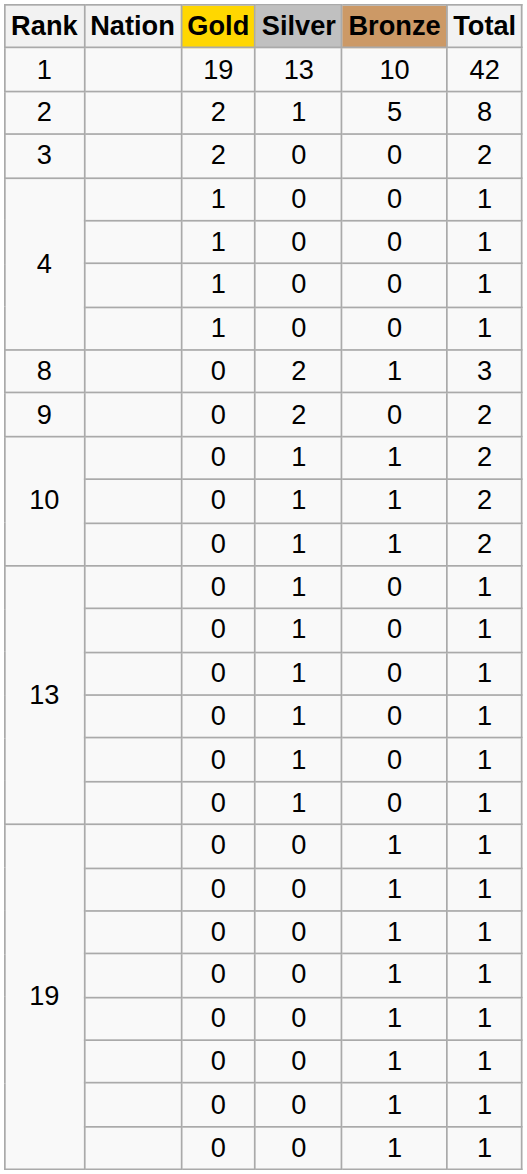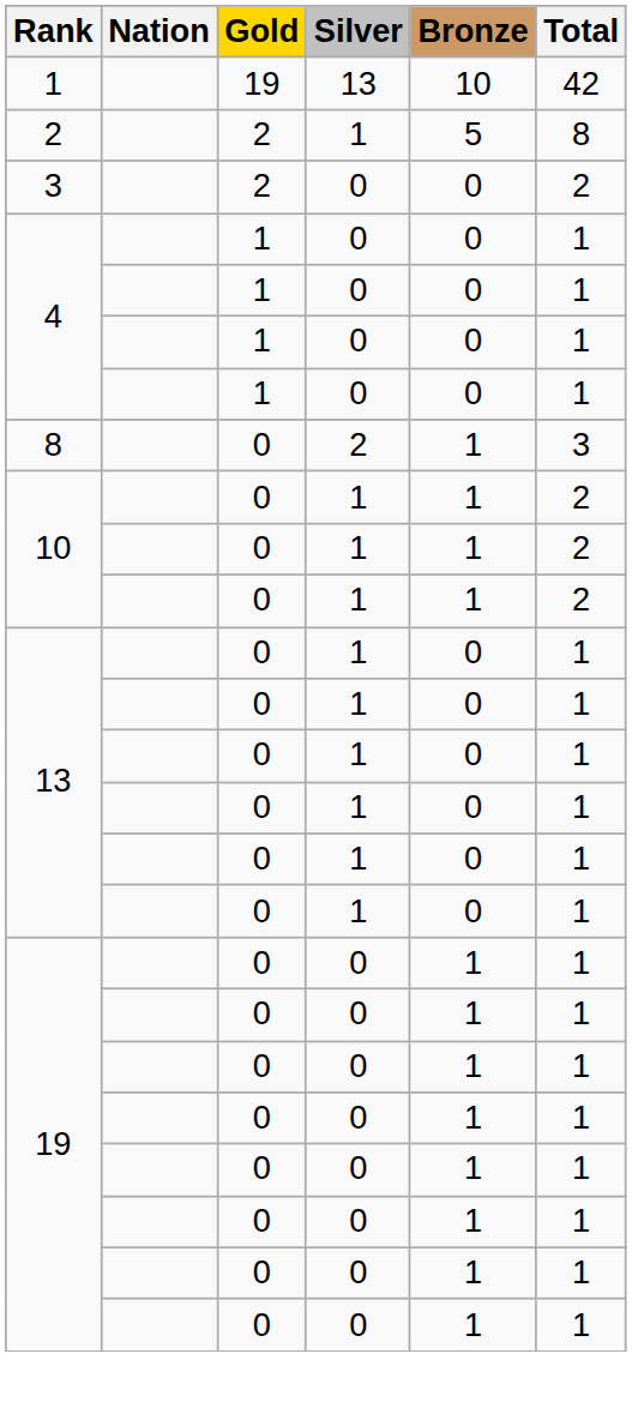 <table class="wikitable sortable" style="text-align:center">
 <tr>
 <th>Rank</th>
 <th>Nation</th>
 <th style="background-color:gold">Gold</th>
 <th style="background-color:silver">Silver</th>
 <th style="background-color:#cc9966">Bronze</th>
 <th>Total</th>
 </tr>
 <tr>
 <td>1</td>
 <td align=left></td>
 <td>19</td>
 <td>13</td>
 <td>10</td>
 <td>42</td>
 </tr>
 <tr>
 <td>2</td>
 <td align=left></td>
 <td>2</td>
 <td>1</td>
 <td>5</td>
 <td>8</td>
 </tr>
 <tr>
 <td>3</td>
 <td align=left></td>
 <td>2</td>
 <td>0</td>
 <td>0</td>
 <td>2</td>
 </tr>
 <tr>
 <td rowspan=4>4</td>
 <td align=left></td>
 <td>1</td>
 <td>0</td>
 <td>0</td>
 <td>1</td>
 </tr>
 <tr>
 <td align=left></td>
 <td>1</td>
 <td>0</td>
 <td>0</td>
 <td>1</td>
 </tr>
 <tr>
 <td align=left></td>
 <td>1</td>
 <td>0</td>
 <td>0</td>
 <td>1</td>
 </tr>
 <tr>
 <td align=left></td>
 <td>1</td>
 <td>0</td>
 <td>0</td>
 <td>1</td>
 </tr>
 <tr>
 <td>8</td>
 <td align=left></td>
 <td>0</td>
 <td>2</td>
 <td>1</td>
 <td>3</td>
-</tr>
-<tr>
-<td>9</td>
-<td align=left></td>
-<td>0</td>
-<td>2</td>
-<td>0</td>
-<td>2</td>
 </tr>
 <tr>
 <td rowspan=3>10</td>
 <td align=left></td>
 <td>0</td>
 <td>1</td>
 <td>1</td>
 <td>2</td>
 </tr>
 <tr>
 <td align=left></td>
 <td>0</td>
 <td>1</td>
 <td>1</td>
 <td>2</td>
 </tr>
 <tr>
 <td align=left></td>
 <td>0</td>
 <td>1</td>
 <td>1</td>
 <td>2</td>
 </tr>
 <tr>
 <td rowspan=6>13</td>
 <td align=left></td>
 <td>0</td>
 <td>1</td>
 <td>0</td>
 <td>1</td>
 </tr>
 <tr>
 <td align=left></td>
 <td>0</td>
 <td>1</td>
 <td>0</td>
 <td>1</td>
 </tr>
 <tr>
 <td align=left></td>
 <td>0</td>
 <td>1</td>
 <td>0</td>
 <td>1</td>
 </tr>
 <tr>
 <td align=left></td>
 <td>0</td>
 <td>1</td>
 <td>0</td>
 <td>1</td>
 </tr>
 <tr>
 <td align=left></td>
 <td>0</td>
 <td>1</td>
 <td>0</td>
 <td>1</td>
 </tr>
 <tr>
 <td align=left></td>
 <td>0</td>
 <td>1</td>
 <td>0</td>
 <td>1</td>
 </tr>
 <tr>
 <td rowspan=8>19</td>
 <td align=left></td>
 <td>0</td>
 <td>0</td>
 <td>1</td>
 <td>1</td>
 </tr>
 <tr>
 <td align=left></td>
 <td>0</td>
 <td>0</td>
 <td>1</td>
 <td>1</td>
 </tr>
 <tr>
 <td align=left></td>
 <td>0</td>
 <td>0</td>
 <td>1</td>
 <td>1</td>
 </tr>
 <tr>
 <td align=left></td>
 <td>0</td>
 <td>0</td>
 <td>1</td>
 <td>1</td>
 </tr>
 <tr>
 <td align=left></td>
 <td>0</td>
 <td>0</td>
 <td>1</td>
 <td>1</td>
 </tr>
 <tr>
 <td align=left></td>
 <td>0</td>
 <td>0</td>
 <td>1</td>
 <td>1</td>
 </tr>
 <tr>
 <td align=left></td>
 <td>0</td>
 <td>0</td>
 <td>1</td>
 <td>1</td>
 </tr>
 <tr>
 <td align=left></td>
 <td>0</td>
 <td>0</td>
 <td>1</td>
 <td>1</td>
 </tr>
 </table>
